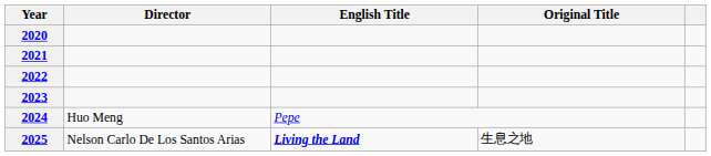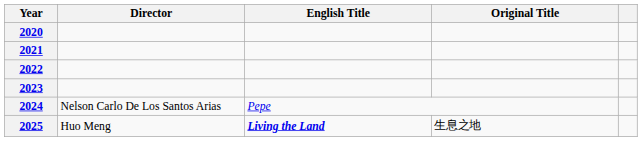 <table class="wikitable unsortable">
 <tr>
 <th scope="col" style="width:2%;">Year</th>
 <th scope="col" style="width:10%;">Director</th>
 <th scope="col" style="width:10%;">English Title</th>
 <th scope="col" style="width:10%;">Original Title</th>
 <th scope="col" style="width:1%;" class="unsortable"></th>
 </tr>
 <tr>
 <th style="text-align:center;"><a href='#'>2020</a></th>
 <td> </td>
 <td></td>
 <td></td>
 <td style="text-align:center;"></td>
 </tr>
 <tr>
 <th style="text-align:center;"><a href='#'>2021</a></th>
 <td> </td>
 <td></td>
 <td></td>
 <td style="text-align:center;"></td>
 </tr>
 <tr>
 <th style="text-align:center;"><a href='#'>2022</a></th>
 <td> </td>
 <td></td>
 <td></td>
 <td style="text-align:center;"></td>
 </tr>
 <tr>
 <th style="text-align:center;"><a href='#'>2023</a></th>
 <td> </td>
 <td></td>
 <td></td>
 <td style="text-align:center;"></td>
 </tr>
 <tr>
 <th style="text-align:center;"><a href='#'>2024</a></th>
-<td> Huo Meng</td>
+<td> Nelson Carlo De Los Santos Arias</td>
 <td colspan="2"><em><a href='#'>Pepe</a></em></td>
 <td style="text-align:center;"></td>
 </tr>
 <tr>
 <th><a href='#'>2025</a></th>
-<td> Nelson Carlo De Los Santos Arias</td>
+<td> Huo Meng</td>
 <td><strong><em><a href='#'>Living the Land</a></em></strong></td>
 <td>生息之地</td>
 <td></td>
 </tr>
 </table>
